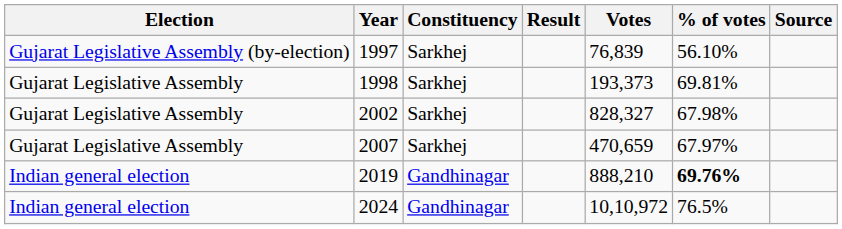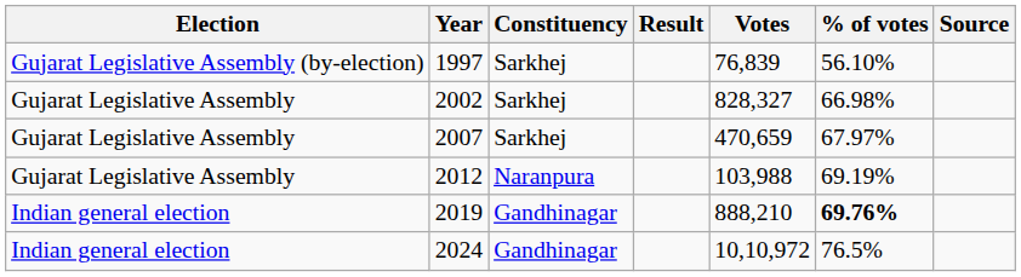 <table class="wikitable">
 <tr>
 <th>Election</th>
 <th>Year</th>
 <th>Constituency</th>
 <th>Result</th>
 <th>Votes</th>
 <th>% of votes</th>
 <th>Source</th>
 </tr>
 <tr>
 <td><a href='#'>Gujarat Legislative Assembly</a> (by-election)</td>
 <td>1997</td>
 <td>Sarkhej</td>
 <td></td>
 <td>76,839</td>
 <td>56.10%</td>
 <td></td>
 </tr>
 <tr>
 <td>Gujarat Legislative Assembly</td>
-<td>1998</td>
-<td>Sarkhej</td>
-<td></td>
-<td>193,373</td>
-<td>69.81%</td>
-<td></td>
-</tr>
-<tr>
-<td>Gujarat Legislative Assembly</td>
 <td>2002</td>
 <td>Sarkhej</td>
 <td></td>
 <td>828,327</td>
-<td>67.98%</td>
+<td>66.98%</td>
 <td></td>
 </tr>
 <tr>
 <td>Gujarat Legislative Assembly</td>
 <td>2007</td>
 <td>Sarkhej</td>
 <td></td>
 <td>470,659</td>
 <td>67.97%</td>
+<td></td>
+</tr>
+<tr>
+<td>Gujarat Legislative Assembly</td>
+<td>2012</td>
+<td><a href='#'>Naranpura</a></td>
+<td></td>
+<td>103,988</td>
+<td>69.19%</td>
 <td></td>
 </tr>
 <tr>
 <td><a href='#'>Indian general election</a></td>
 <td>2019</td>
 <td><a href='#'>Gandhinagar</a></td>
 <td></td>
 <td>888,210</td>
 <td><strong>69.76%</strong></td>
 <td></td>
 </tr>
 <tr>
 <td><a href='#'>Indian general election</a></td>
 <td>2024</td>
 <td><a href='#'>Gandhinagar</a></td>
 <td></td>
 <td>10,10,972</td>
 <td>76.5%</td>
 <td></td>
 </tr>
 </table>
